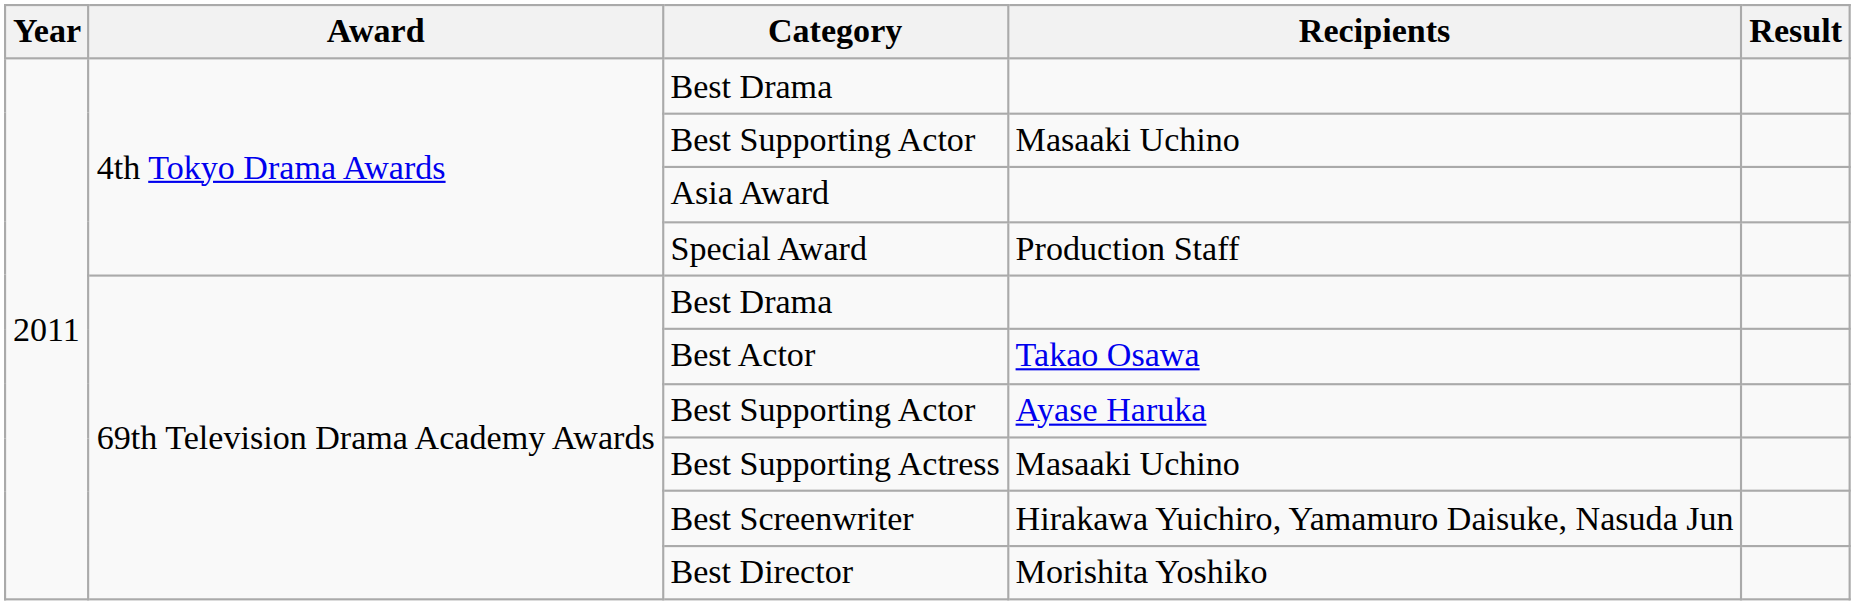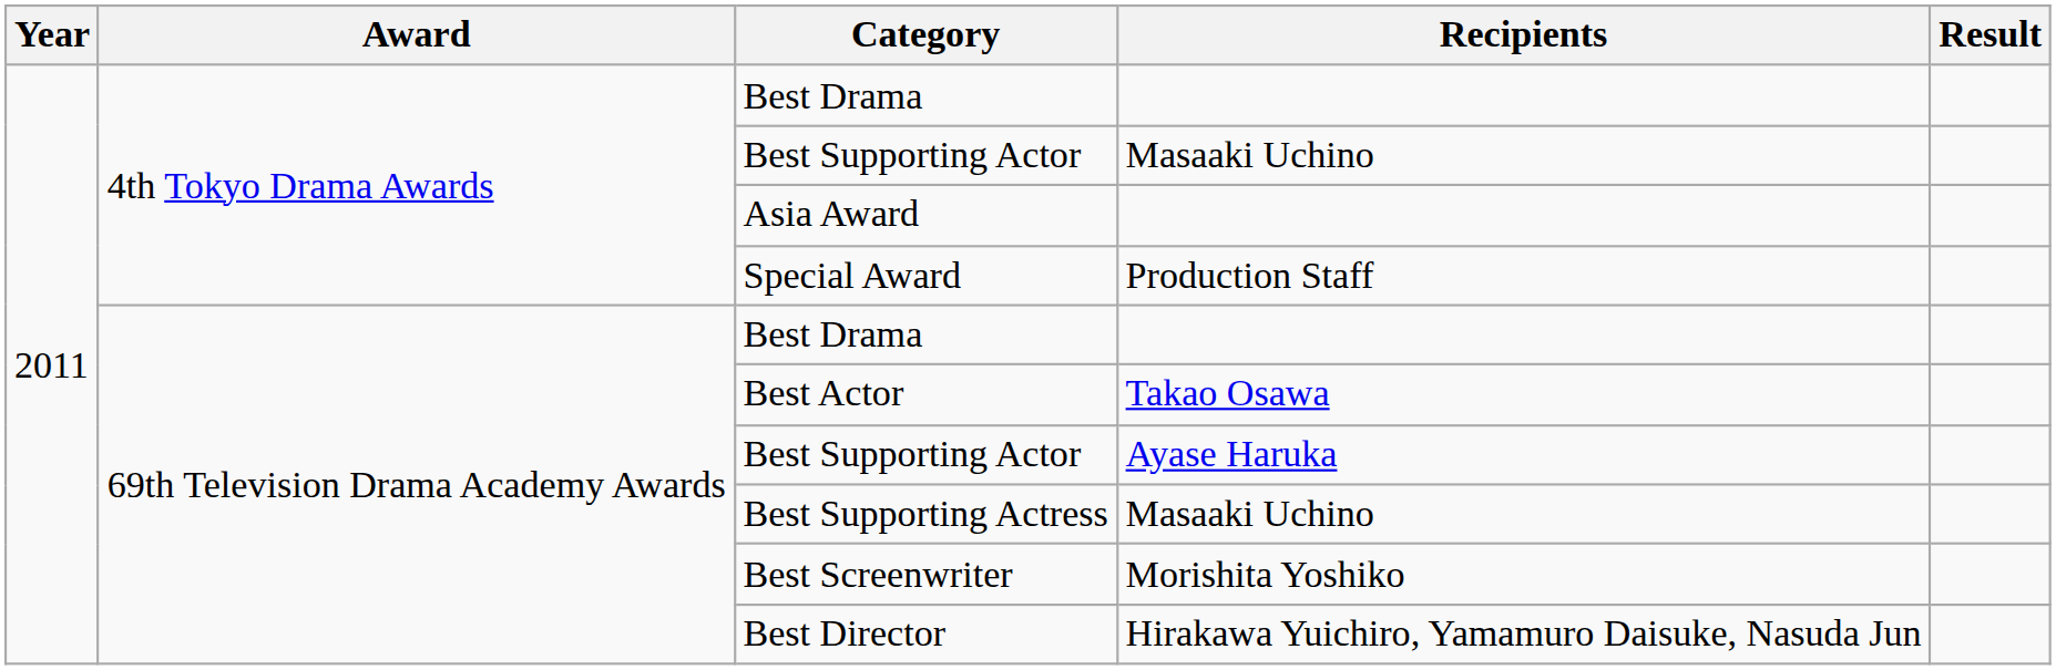 <table class="wikitable">
 <tr>
 <th>Year</th>
 <th>Award</th>
 <th>Category</th>
 <th>Recipients</th>
 <th>Result</th>
 </tr>
 <tr>
 <td rowspan=10>2011</td>
 <td rowspan=4>4th <a href='#'>Tokyo Drama Awards</a></td>
 <td>Best Drama</td>
 <td></td>
 <td></td>
 </tr>
 <tr>
 <td>Best Supporting Actor</td>
 <td>Masaaki Uchino</td>
 <td></td>
 </tr>
 <tr>
 <td>Asia Award</td>
 <td></td>
 <td></td>
 </tr>
 <tr>
 <td>Special Award</td>
 <td>Production Staff</td>
 <td></td>
 </tr>
 <tr>
 <td rowspan=6>69th Television Drama Academy Awards</td>
 <td>Best Drama</td>
 <td></td>
 <td></td>
 </tr>
 <tr>
 <td>Best Actor</td>
 <td><a href='#'>Takao Osawa</a></td>
 <td></td>
 </tr>
 <tr>
 <td>Best Supporting Actor</td>
 <td><a href='#'>Ayase Haruka</a></td>
 <td></td>
 </tr>
 <tr>
 <td>Best Supporting Actress</td>
 <td>Masaaki Uchino</td>
 <td></td>
 </tr>
 <tr>
 <td>Best Screenwriter</td>
-<td>Hirakawa Yuichiro, Yamamuro Daisuke, Nasuda Jun</td>
+<td>Morishita Yoshiko</td>
 <td></td>
 </tr>
 <tr>
 <td>Best Director</td>
-<td>Morishita Yoshiko</td>
+<td>Hirakawa Yuichiro, Yamamuro Daisuke, Nasuda Jun</td>
 <td></td>
 </tr>
 </table>
